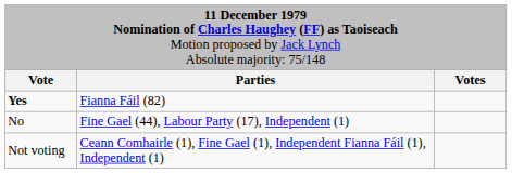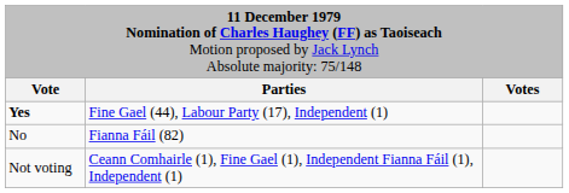 <table class="wikitable">
 <tr>
 <td colspan="3" bgcolor="#C0C0C0" align="center"><strong>11 December 1979<br>Nomination of <a href='#'>Charles Haughey</a> (<a href='#'>FF</a>) as Taoiseach</strong><br>Motion proposed by <a href='#'>Jack Lynch</a><br>Absolute majority: 75/148</td>
 </tr>
 <tr bgcolor="#D8D8D8">
 <th width=80px>Vote</th>
 <th width=425px>Parties</th>
 <th width=80px>Votes</th>
 </tr>
 <tr>
 <td> <strong>Yes</strong></td>
-<td><a href='#'>Fianna Fáil</a> (82)</td>
+<td><a href='#'>Fine Gael</a> (44), <a href='#'>Labour Party</a> (17), <a href='#'>Independent</a> (1)</td>
 <td></td>
 </tr>
 <tr>
 <td>No</td>
-<td><a href='#'>Fine Gael</a> (44), <a href='#'>Labour Party</a> (17), <a href='#'>Independent</a> (1)</td>
+<td><a href='#'>Fianna Fáil</a> (82)</td>
 <td></td>
 </tr>
 <tr>
 <td>Not voting</td>
 <td><a href='#'>Ceann Comhairle</a> (1), <a href='#'>Fine Gael</a> (1), <a href='#'>Independent Fianna Fáil</a> (1), <a href='#'>Independent</a> (1)</td>
 <td></td>
 </tr>
 </table>
